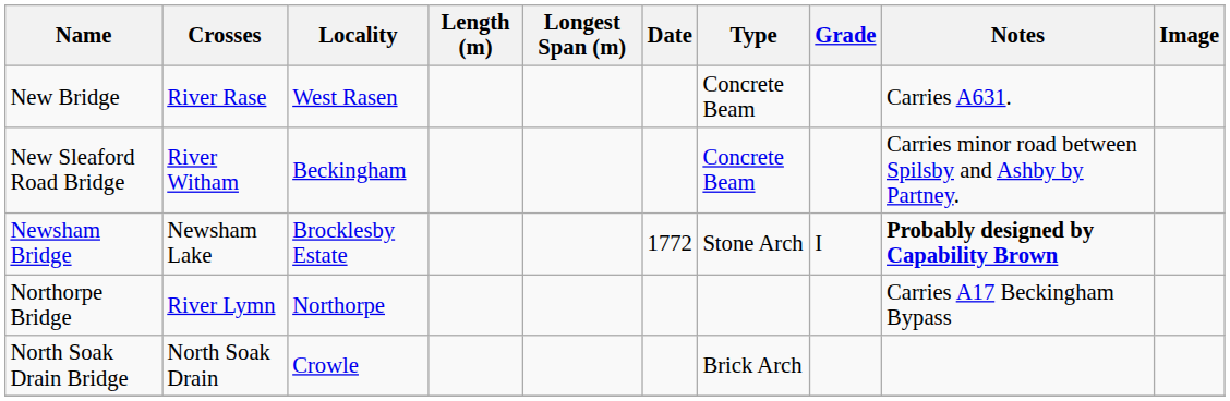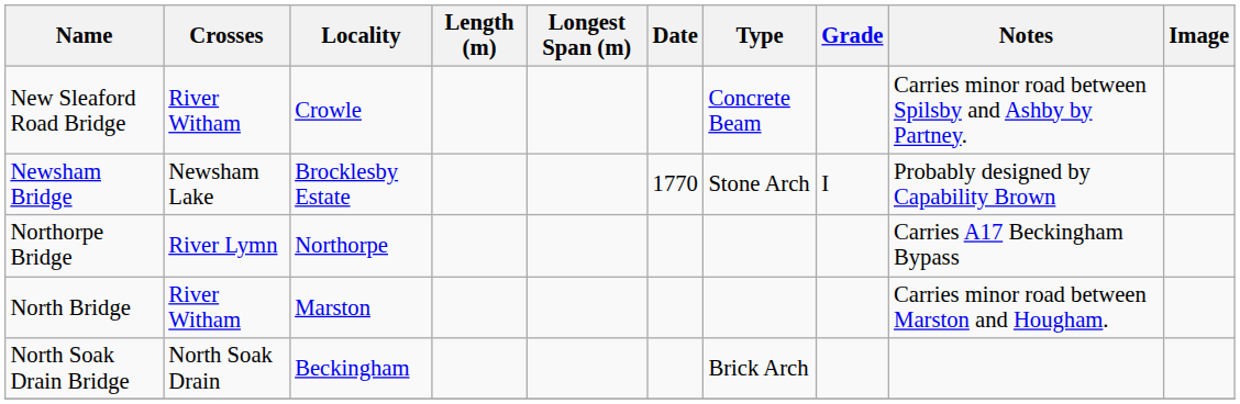 <table class="wikitable sortable">
 <tr>
 <th>Name</th>
 <th>Crosses</th>
 <th>Locality</th>
 <th>Length (m)</th>
 <th>Longest Span (m)</th>
 <th>Date</th>
 <th>Type</th>
 <th><a href='#'>Grade</a></th>
 <th class="unsortable">Notes</th>
 <th class="unsortable">Image</th>
 </tr>
 <tr>
-<td>New Bridge</td>
-<td><a href='#'>River Rase</a></td>
-<td><a href='#'>West Rasen</a></td>
-<td></td>
-<td></td>
-<td></td>
-<td>Concrete Beam</td>
-<td></td>
-<td>Carries <a href='#'>A631</a>.</td>
-<td></td>
-</tr>
-<tr>
 <td>New Sleaford Road Bridge</td>
 <td><a href='#'>River Witham</a></td>
-<td><a href='#'>Beckingham</a></td>
+<td><a href='#'>Crowle</a></td>
 <td></td>
 <td></td>
 <td></td>
 <td><a href='#'>Concrete Beam</a></td>
 <td></td>
 <td>Carries minor road between <a href='#'>Spilsby</a> and <a href='#'>Ashby by Partney</a>.</td>
 <td></td>
 </tr>
 <tr>
 <td><a href='#'>Newsham Bridge</a></td>
 <td>Newsham Lake</td>
 <td><a href='#'>Brocklesby Estate</a></td>
 <td></td>
 <td></td>
-<td>1772</td>
+<td>1770</td>
 <td>Stone Arch</td>
 <td>I</td>
-<td><strong>Probably designed by <a href='#'>Capability Brown</a></strong></td>
+<td>Probably designed by <a href='#'>Capability Brown</a></td>
 <td></td>
 </tr>
 <tr>
 <td>Northorpe Bridge</td>
 <td><a href='#'>River Lymn</a></td>
 <td><a href='#'>Northorpe</a></td>
 <td></td>
 <td></td>
 <td></td>
 <td></td>
 <td></td>
 <td>Carries <a href='#'>A17</a> Beckingham Bypass</td>
 <td></td>
 </tr>
 <tr>
+<td>North Bridge</td>
+<td><a href='#'>River Witham</a></td>
+<td><a href='#'>Marston</a></td>
+<td></td>
+<td></td>
+<td></td>
+<td></td>
+<td></td>
+<td>Carries minor road between <a href='#'>Marston</a> and <a href='#'>Hougham</a>.</td>
+<td></td>
+</tr>
+<tr>
 <td>North Soak Drain Bridge</td>
 <td>North Soak Drain</td>
-<td><a href='#'>Crowle</a></td>
+<td><a href='#'>Beckingham</a></td>
 <td></td>
 <td></td>
 <td></td>
 <td>Brick Arch</td>
 <td></td>
 <td></td>
 <td></td>
 </tr>
 <tr>
 </tr>
 </table>
